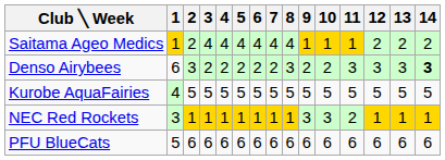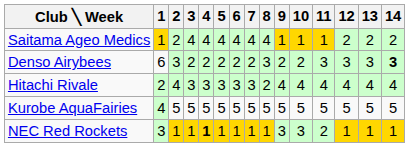 <table style="font-size: 92%; text-align: center" class="wikitable sortable">
 <tr>
 <th>Club ╲ Week</th>
 <th>1</th>
 <th>2</th>
 <th>3</th>
 <th>4</th>
 <th>5</th>
 <th>6</th>
 <th>7</th>
 <th>8</th>
 <th>9</th>
 <th>10</th>
 <th>11</th>
 <th>12</th>
 <th>13</th>
 <th>14</th>
 </tr>
 <tr>
 <td align=left><a href='#'>Saitama Ageo Medics</a></td>
 <td style="background:#FFD700;">1</td>
 <td style="background:#ccffcc;">2</td>
 <td style="background:#ccffcc;">4</td>
 <td style="background:#ccffcc;">4</td>
 <td style="background:#ccffcc;">4</td>
 <td style="background:#ccffcc;">4</td>
 <td style="background:#ccffcc;">4</td>
 <td style="background:#ccffcc;">4</td>
 <td style="background:#FFD700;">1</td>
 <td style="background:#FFD700;">1</td>
 <td style="background:#FFD700;">1</td>
 <td style="background:#ccffcc;">2</td>
 <td style="background:#ccffcc;">2</td>
 <td style="background:#ccffcc;">2</td>
 </tr>
 <tr>
 <td align=left><a href='#'>Denso Airybees</a></td>
 <td>6</td>
 <td style="background:#ccffcc;">3</td>
 <td style="background:#ccffcc;">2</td>
 <td style="background:#ccffcc;">2</td>
 <td style="background:#ccffcc;">2</td>
 <td style="background:#ccffcc;">2</td>
 <td style="background:#ccffcc;">2</td>
 <td style="background:#ccffcc;">3</td>
 <td style="background:#ccffcc;">2</td>
 <td style="background:#ccffcc;">2</td>
 <td style="background:#ccffcc;">3</td>
 <td style="background:#ccffcc;">3</td>
 <td style="background:#ccffcc;">3</td>
 <td style="background:#ccffcc;"><strong>3</strong></td>
 </tr>
 <tr>
+<td align=left><a href='#'>Hitachi Rivale</a></td>
+<td style="background:#ccffcc;">2</td>
+<td style="background:#ccffcc;">4</td>
+<td style="background:#ccffcc;">3</td>
+<td style="background:#ccffcc;">3</td>
+<td style="background:#ccffcc;">3</td>
+<td style="background:#ccffcc;">3</td>
+<td style="background:#ccffcc;">3</td>
+<td style="background:#ccffcc;">2</td>
+<td style="background:#ccffcc;">4</td>
+<td style="background:#ccffcc;">4</td>
+<td style="background:#ccffcc;">4</td>
+<td style="background:#ccffcc;">4</td>
+<td style="background:#ccffcc;">4</td>
+<td style="background:#ccffcc;">4</td>
+</tr>
+<tr>
 <td align=left><a href='#'>Kurobe AquaFairies</a></td>
 <td style="background:#ccffcc;">4</td>
 <td>5</td>
 <td>5</td>
 <td>5</td>
 <td>5</td>
 <td>5</td>
 <td>5</td>
 <td>5</td>
 <td>5</td>
 <td>5</td>
 <td>5</td>
 <td>5</td>
 <td>5</td>
 <td>5</td>
 </tr>
 <tr>
 <td align=left><a href='#'>NEC Red Rockets</a></td>
 <td style="background:#ccffcc;">3</td>
 <td style="background:#FFD700;">1</td>
 <td style="background:#FFD700;">1</td>
-<td style="background:#FFD700;">1</td>
+<td style="background:#FFD700;"><strong>1</strong></td>
 <td style="background:#FFD700;">1</td>
 <td style="background:#FFD700;">1</td>
 <td style="background:#FFD700;">1</td>
 <td style="background:#FFD700;">1</td>
 <td style="background:#ccffcc;">3</td>
 <td style="background:#ccffcc;">3</td>
 <td style="background:#ccffcc;">2</td>
 <td style="background:#FFD700;">1</td>
 <td style="background:#FFD700;">1</td>
 <td style="background:#FFD700;">1</td>
 </tr>
-<tr>
-<td align=left><a href='#'>PFU BlueCats</a></td>
-<td>5</td>
-<td>6</td>
-<td>6</td>
-<td>6</td>
-<td>6</td>
-<td>6</td>
-<td>6</td>
-<td>6</td>
-<td>6</td>
-<td>6</td>
-<td>6</td>
-<td>6</td>
-<td>6</td>
-<td>6</td>
-</tr>
 </table>
